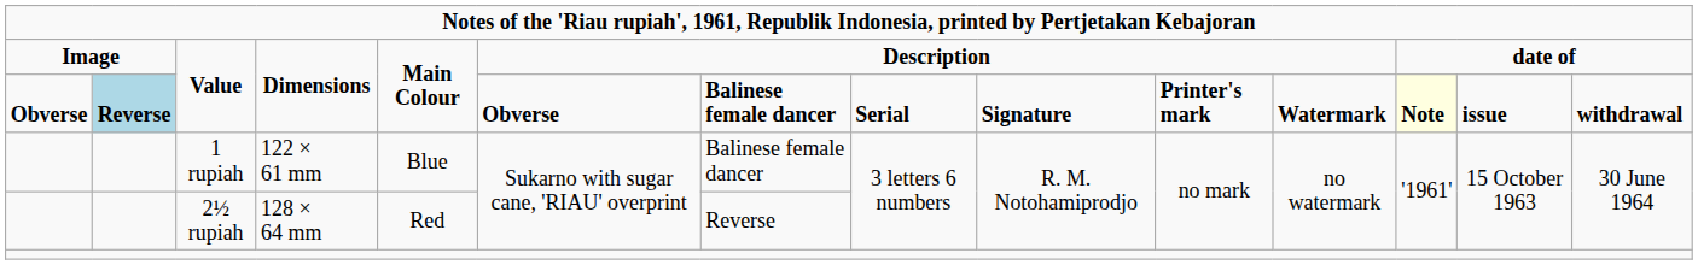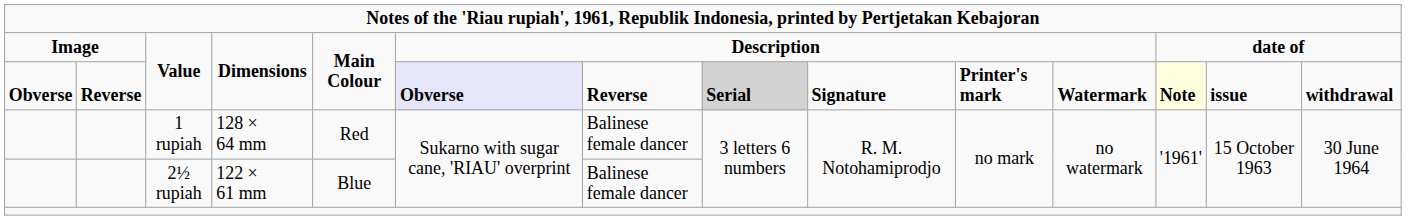 <table class="wikitable" >
 <tr style="text-align:center; font-weight:bold; vertical-align:bottom;">
 <td colspan="14">Notes of the 'Riau rupiah', 1961, Republik Indonesia, printed by Pertjetakan Kebajoran</td>
 </tr>
 <tr style="text-align:center; font-weight:bold;">
 <td colspan="2"  style="vertical-align:bottom;">Image</td>
 <td rowspan="2">Value</td>
 <td rowspan="2">Dimensions</td>
 <td rowspan="2">Main Colour</td>
 <td colspan="6"  style="vertical-align:bottom;">Description</td>
 <td colspan="4"  style="vertical-align:bottom;">date of</td>
 </tr>
 <tr style="vertical-align:bottom; font-weight:bold;">
 <td>Obverse</td>
-<td style="background: lightblue;">Reverse</td>
-<td>Obverse</td>
-<td>Balinese female dancer</td>
-<td>Serial</td>
+<td>Reverse</td>
+<td style="background: lavender;">Obverse</td>
+<td>Reverse</td>
+<td style="background: lightgrey;">Serial</td>
 <td>Signature</td>
 <td>Printer's mark</td>
 <td>Watermark</td>
 <td style="background: lightyellow;">Note</td>
 <td>issue</td>
 <td>withdrawal</td>
 </tr>
 <tr>
 <td style="font-weight:bold; vertical-align:bottom;"></td>
 <td style="font-weight:bold; vertical-align:bottom;"></td>
 <td style="text-align:center;">1 rupiah</td>
-<td>122  × 61 mm</td>
-<td style="text-align:center;">Blue</td>
+<td>128 × 64 mm</td>
+<td style="text-align:center;">Red</td>
 <td rowspan="2" style="text-align:center;">Sukarno with sugar cane, 'RIAU' overprint</td>
 <td>Balinese female dancer</td>
 <td rowspan="2" style="text-align:center;">3 letters 6 numbers</td>
 <td rowspan="2" style="text-align:center;">R. M. Notohamiprodjo</td>
 <td rowspan="2" style="text-align:center;">no mark</td>
 <td rowspan="2" style="text-align:center;">no watermark</td>
 <td rowspan="2" style="text-align:center;">'1961'</td>
 <td rowspan="2" style="text-align:center;">15 October 1963</td>
 <td rowspan="2" style="text-align:center;">30 June 1964</td>
 </tr>
 <tr>
 <td style="font-weight:bold; vertical-align:bottom;"></td>
 <td style="font-weight:bold; vertical-align:bottom;"></td>
 <td style="text-align:center;">2½ rupiah</td>
-<td>128 × 64 mm</td>
-<td style="text-align:center;">Red</td>
-<td>Reverse</td>
+<td>122  × 61 mm</td>
+<td style="text-align:center;">Blue</td>
+<td>Balinese female dancer</td>
 </tr>
 <tr>
 <td colspan="14"  style="text-align:center; vertical-align:bottom;"></td>
 </tr>
 </table>
